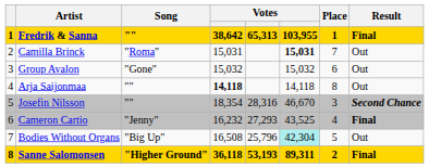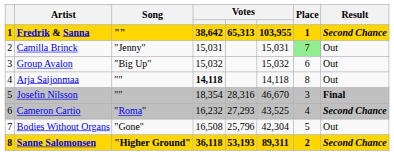 <table class="sortable wikitable" style="margin: 1em auto 1em auto; text-align:center;">
 <tr>
 <th rowspan="2"></th>
 <th rowspan="2">Artist</th>
 <th rowspan="2">Song</th>
 <th colspan="3">Votes</th>
 <th rowspan="2">Place</th>
 <th rowspan="2" class="unsortable">Result</th>
 </tr>
 <tr>
 <th></th>
 <th></th>
 <th></th>
 </tr>
 <tr style="background:gold;">
 <td><strong>1</strong></td>
 <td align="left"><strong><a href='#'>Fredrik</a> & <a href='#'>Sanna</a></strong></td>
 <td align="left"><strong>""</strong></td>
 <td><strong>38,642</strong></td>
 <td><strong>65,313</strong></td>
 <td><strong>103,955</strong></td>
 <td><strong>1</strong></td>
-<td align="left"><strong>Final</strong></td>
+<td align="left"><strong><em>Second Chance</em></strong></td>
 </tr>
 <tr>
 <td>2</td>
 <td align="left"><a href='#'>Camilla Brinck</a></td>
-<td align="left">"<a href='#'>Roma</a>"</td>
+<td align="left">"Jenny"</td>
 <td>15,031</td>
 <td></td>
-<td><strong>15,031</strong></td>
-<td>7</td>
+<td>15,031</td>
+<td style="background: lightgreen;">7</td>
 <td align="left">Out</td>
 </tr>
 <tr>
 <td>3</td>
 <td align="left"><a href='#'>Group Avalon</a></td>
-<td align="left">"Gone"</td>
+<td align="left">"Big Up"</td>
 <td>15,032</td>
 <td></td>
 <td>15,032</td>
 <td>6</td>
 <td align="left">Out</td>
 </tr>
 <tr>
 <td>4</td>
 <td align="left"><a href='#'>Arja Saijonmaa</a></td>
 <td align="left">""</td>
 <td><strong>14,118</strong></td>
 <td></td>
 <td>14,118</td>
 <td>8</td>
 <td align="left">Out</td>
 </tr>
 <tr style="background:silver;">
 <td>5</td>
 <td align="left"><a href='#'>Josefin Nilsson</a></td>
 <td align="left">""</td>
 <td>18,354</td>
 <td>28,316</td>
 <td>46,670</td>
 <td>3</td>
-<td align="left"><strong><em>Second Chance</em></strong></td>
+<td align="left"><strong>Final</strong></td>
 </tr>
 <tr style="background:silver;">
 <td>6</td>
 <td align="left"><a href='#'>Cameron Cartio</a></td>
-<td align="left">"Jenny"</td>
+<td align="left">"<a href='#'>Roma</a>"</td>
 <td>16,232</td>
 <td>27,293</td>
 <td>43,525</td>
 <td>4</td>
-<td align="left"><strong>Final</strong></td>
+<td align="left"><strong><em>Second Chance</em></strong></td>
 </tr>
 <tr>
 <td>7</td>
 <td align="left"><a href='#'>Bodies Without Organs</a></td>
-<td align="left">"Big Up"</td>
+<td align="left">"Gone"</td>
 <td>16,508</td>
 <td>25,796</td>
-<td style="background: paleturquoise;">42,304</td>
+<td>42,304</td>
 <td>5</td>
 <td align="left">Out</td>
 </tr>
 <tr style="background:gold;">
 <td><strong>8</strong></td>
 <td align="left"><strong><a href='#'>Sanne Salomonsen</a></strong></td>
 <td align="left"><strong>"Higher Ground"</strong></td>
 <td><strong>36,118</strong></td>
 <td><strong>53,193</strong></td>
 <td><strong>89,311</strong></td>
 <td><strong>2</strong></td>
-<td align="left"><strong>Final</strong></td>
+<td align="left"><strong><em>Second Chance</em></strong></td>
 </tr>
 </table>
